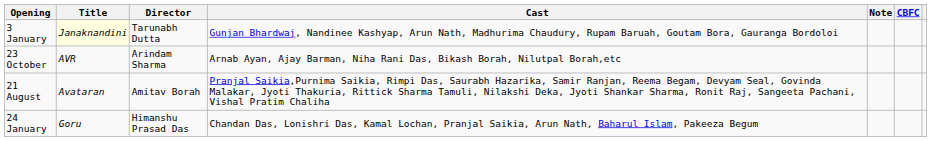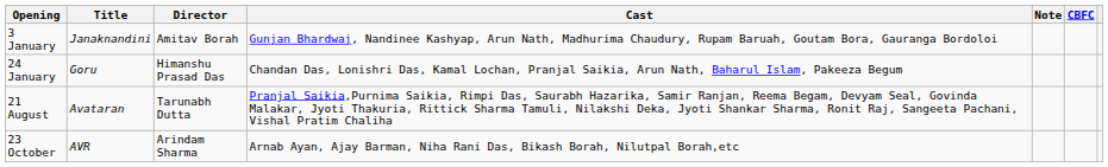 <table class="wikitable sortable" style="width:100%;">
 <tr>
 <th>Opening</th>
 <th>Title</th>
 <th>Director</th>
 <th>Cast</th>
 <th>Note</th>
 <th><a href='#'>CBFC</a></th>
 <th></th>
 </tr>
 <tr>
 <td>3 January</td>
-<td style="background: lightyellow;"><em>Janaknandini</em></td>
+<td><em>Janaknandini</em></td>
+<td>Amitav Borah</td>
+<td><a href='#'>Gunjan Bhardwaj</a>, Nandinee Kashyap, Arun Nath, Madhurima Chaudury, Rupam Baruah, Goutam Bora, Gauranga Bordoloi</td>
+<td></td>
+<td></td>
+<td align="center"></td>
+</tr>
+<tr>
+<td>24 January</td>
+<td><em>Goru</em></td>
+<td>Himanshu Prasad Das</td>
+<td>Chandan Das, Lonishri Das, Kamal Lochan, Pranjal Saikia, Arun Nath, <a href='#'>Baharul Islam</a>, Pakeeza Begum</td>
+<td></td>
+<td></td>
+<td align="center"></td>
+</tr>
+<tr>
+<td>21 August</td>
+<td><em>Avataran</em></td>
 <td>Tarunabh Dutta</td>
-<td><a href='#'>Gunjan Bhardwaj</a>, Nandinee Kashyap, Arun Nath, Madhurima Chaudury, Rupam Baruah, Goutam Bora, Gauranga Bordoloi</td>
+<td><a href='#'>Pranjal Saikia</a>,Purnima Saikia, Rimpi Das, Saurabh Hazarika, Samir Ranjan, Reema Begam, Devyam Seal, Govinda Malakar, Jyoti Thakuria, Rittick Sharma Tamuli, Nilakshi Deka, Jyoti Shankar Sharma, Ronit Raj, Sangeeta Pachani, Vishal Pratim Chaliha</td>
 <td></td>
 <td></td>
 <td align="center"></td>
 </tr>
 <tr>
 <td>23 October</td>
 <td><em>AVR</em></td>
 <td>Arindam Sharma</td>
 <td>Arnab Ayan, Ajay Barman, Niha Rani Das, Bikash Borah, Nilutpal Borah,etc</td>
 <td></td>
 <td></td>
 <td align="center"></td>
 </tr>
-<tr>
-<td>21 August</td>
-<td><em>Avataran</em></td>
-<td>Amitav Borah</td>
-<td><a href='#'>Pranjal Saikia</a>,Purnima Saikia, Rimpi Das, Saurabh Hazarika, Samir Ranjan, Reema Begam, Devyam Seal, Govinda Malakar, Jyoti Thakuria, Rittick Sharma Tamuli, Nilakshi Deka, Jyoti Shankar Sharma, Ronit Raj, Sangeeta Pachani, Vishal Pratim Chaliha</td>
-<td></td>
-<td></td>
-<td align="center"></td>
-</tr>
-<tr>
-<td>24 January</td>
-<td><em>Goru</em></td>
-<td>Himanshu Prasad Das</td>
-<td>Chandan Das, Lonishri Das, Kamal Lochan, Pranjal Saikia, Arun Nath, <a href='#'>Baharul Islam</a>, Pakeeza Begum</td>
-<td></td>
-<td></td>
-<td align="center"></td>
-</tr>
 </table>
